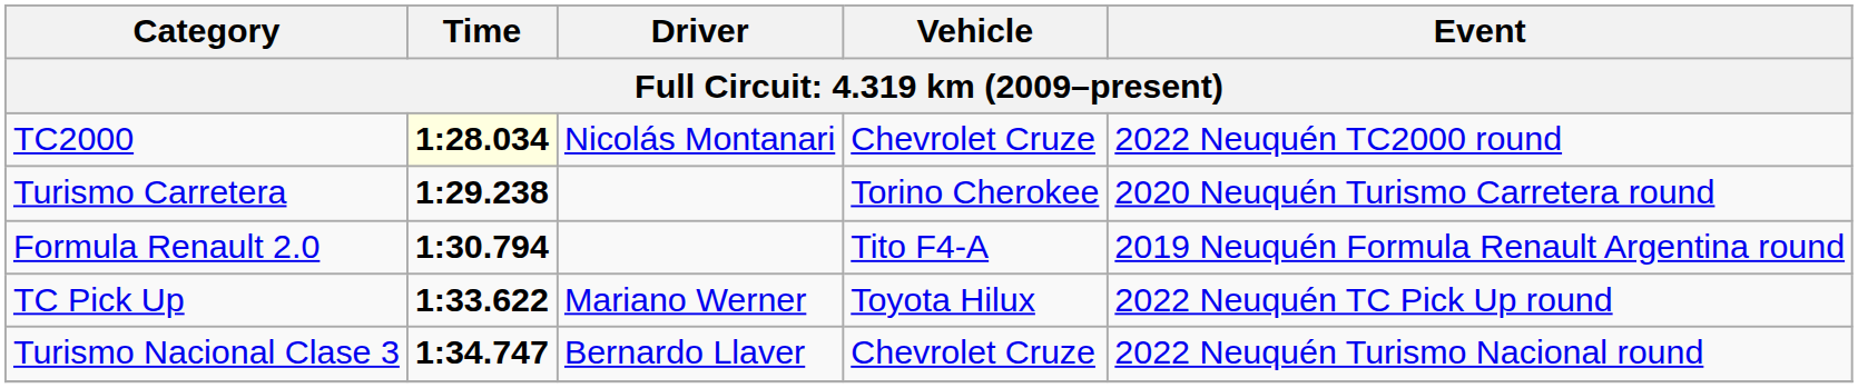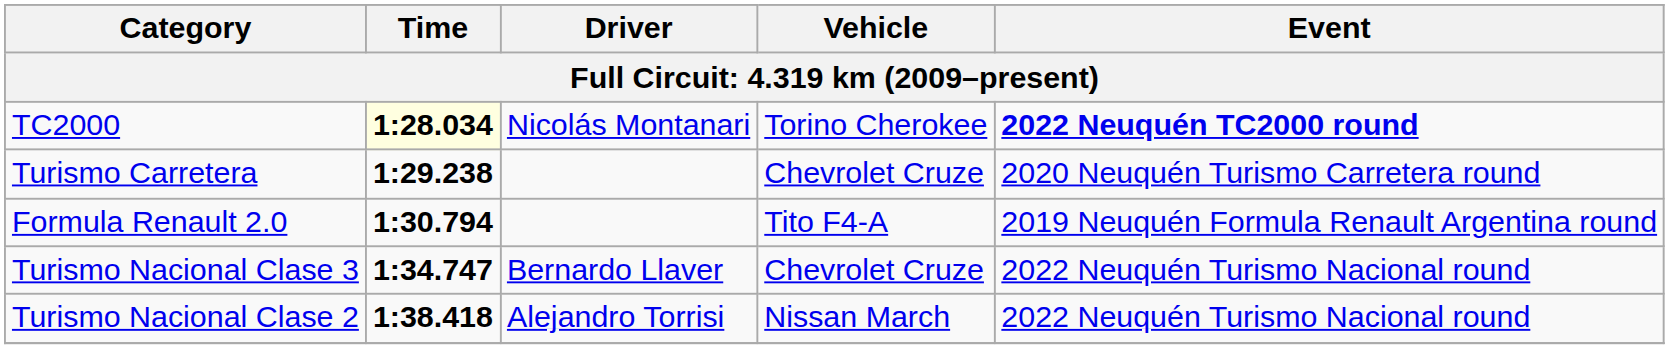 <table class="wikitable">
 <tr>
 <th>Category</th>
 <th>Time</th>
 <th>Driver</th>
 <th>Vehicle</th>
 <th>Event</th>
 </tr>
 <tr>
 <th colspan=5>Full Circuit: 4.319 km (2009–present)</th>
 </tr>
 <tr>
 <td><a href='#'>TC2000</a></td>
 <td style="background: lightyellow;"><strong>1:28.034</strong></td>
 <td><a href='#'>Nicolás Montanari</a></td>
-<td><a href='#'>Chevrolet Cruze</a></td>
-<td><a href='#'>2022 Neuquén TC2000 round</a></td>
+<td><a href='#'>Torino Cherokee</a></td>
+<td><strong><a href='#'>2022 Neuquén TC2000 round</a></strong></td>
 </tr>
 <tr>
 <td><a href='#'>Turismo Carretera</a></td>
 <td><strong>1:29.238</strong></td>
 <td></td>
-<td><a href='#'>Torino Cherokee</a></td>
+<td><a href='#'>Chevrolet Cruze</a></td>
 <td><a href='#'>2020 Neuquén Turismo Carretera round</a></td>
 </tr>
 <tr>
 <td><a href='#'>Formula Renault 2.0</a></td>
 <td><strong>1:30.794</strong></td>
 <td></td>
 <td><a href='#'>Tito F4-A</a></td>
 <td><a href='#'>2019 Neuquén Formula Renault Argentina round</a></td>
 </tr>
 <tr>
-<td><a href='#'>TC Pick Up</a></td>
-<td><strong>1:33.622</strong></td>
-<td><a href='#'>Mariano Werner</a></td>
-<td><a href='#'>Toyota Hilux</a></td>
-<td><a href='#'>2022 Neuquén TC Pick Up round</a></td>
-</tr>
-<tr>
 <td><a href='#'>Turismo Nacional Clase 3</a></td>
 <td><strong>1:34.747</strong></td>
 <td><a href='#'>Bernardo Llaver</a></td>
 <td><a href='#'>Chevrolet Cruze</a></td>
 <td><a href='#'>2022 Neuquén Turismo Nacional round</a></td>
 </tr>
 <tr>
+<td><a href='#'>Turismo Nacional Clase 2</a></td>
+<td><strong>1:38.418</strong></td>
+<td><a href='#'>Alejandro Torrisi</a></td>
+<td><a href='#'>Nissan March</a></td>
+<td><a href='#'>2022 Neuquén Turismo Nacional round</a></td>
+</tr>
+<tr>
 </tr>
 </table>
